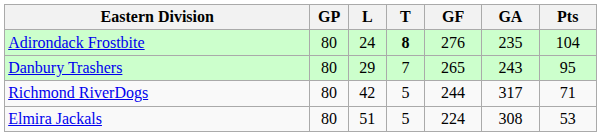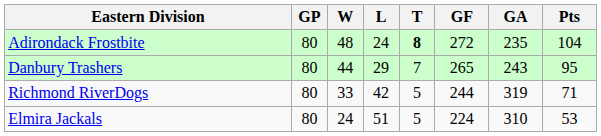 <table class="wikitable">
 <tr>
 <th width="40%" bgcolor="#e0e0e0">Eastern Division</th>
 <th width="5%" bgcolor="#e0e0e0">GP</th>
+<th width="5%" bgcolor="#e0e0e0">W</th>
 <th width="5%" bgcolor="#e0e0e0">L</th>
 <th width="5%" bgcolor="#e0e0e0">T</th>
 <th width="7.5%" bgcolor="#e0e0e0">GF</th>
 <th width="7.5%" bgcolor="#e0e0e0">GA</th>
 <th width="7.5%" bgcolor="#e0e0e0">Pts</th>
 </tr>
 <tr align="center" bgcolor="#CCFFCC">
 <td align="left"><a href='#'>Adirondack Frostbite</a></td>
 <td>80</td>
+<td>48</td>
 <td>24</td>
 <td><strong>8</strong></td>
-<td>276</td>
+<td>272</td>
 <td>235</td>
 <td>104</td>
 </tr>
 <tr align="center" bgcolor="#CCFFCC">
 <td align="left"><a href='#'>Danbury Trashers</a></td>
 <td>80</td>
+<td>44</td>
 <td>29</td>
 <td>7</td>
 <td>265</td>
 <td>243</td>
 <td>95</td>
 </tr>
 <tr align="center">
 <td align="left"><a href='#'>Richmond RiverDogs</a></td>
 <td>80</td>
+<td>33</td>
 <td>42</td>
 <td>5</td>
 <td>244</td>
-<td>317</td>
+<td>319</td>
 <td>71</td>
 </tr>
 <tr align="center">
 <td align="left"><a href='#'>Elmira Jackals</a></td>
 <td>80</td>
+<td>24</td>
 <td>51</td>
 <td>5</td>
 <td>224</td>
-<td>308</td>
+<td>310</td>
 <td>53</td>
 </tr>
 </table>
